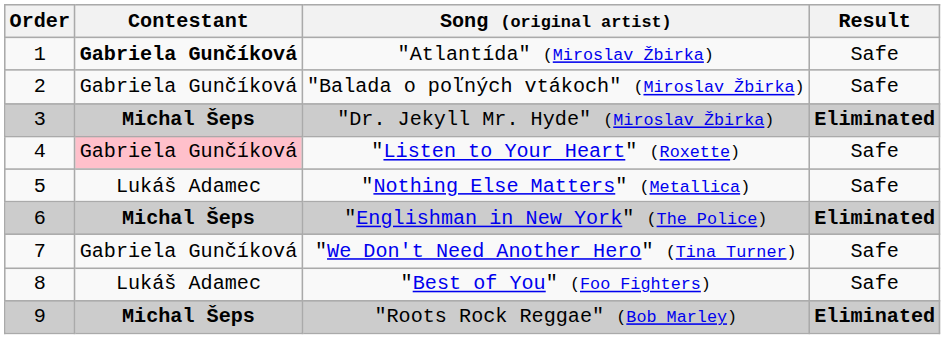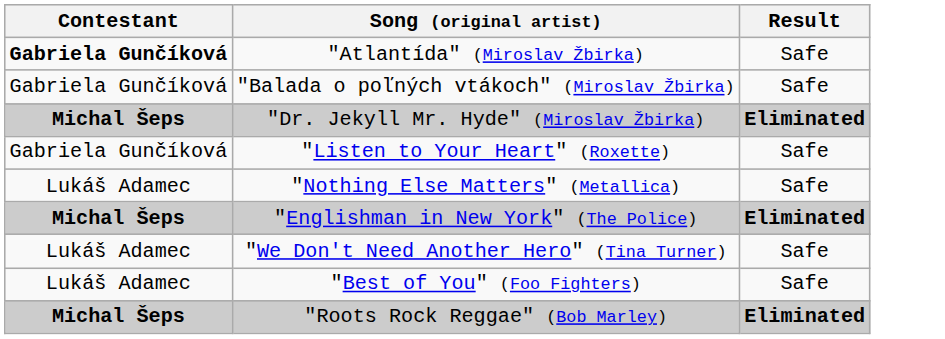 <table class="wikitable plainrowheaders" style="text-align:center;">
 <tr>
-<th scope="col">Order</th>
 <th scope="col">Contestant</th>
 <th scope="col">Song <small>(original artist)</small></th>
 <th scope="col">Result</th>
 </tr>
 <tr>
-<td>1</td>
 <td><strong>Gabriela Gunčíková</strong></td>
 <td>"Atlantída" <small>(<a href='#'>Miroslav Žbirka</a>)</small></td>
 <td>Safe</td>
 </tr>
 <tr>
-<td>2</td>
 <td>Gabriela Gunčíková</td>
 <td>"Balada o poľných vtákoch" <small>(<a href='#'>Miroslav Žbirka</a>)</small></td>
 <td>Safe</td>
 </tr>
 <tr style="background:#ccc;">
-<td>3</td>
 <td><strong>Michal Šeps</strong></td>
 <td>"Dr. Jekyll Mr. Hyde" <small>(<a href='#'>Miroslav Žbirka</a>)</small></td>
 <td><strong>Eliminated</strong></td>
 </tr>
 <tr>
-<td>4</td>
-<td style="background: pink;">Gabriela Gunčíková</td>
+<td>Gabriela Gunčíková</td>
 <td>"<a href='#'>Listen to Your Heart</a>" <small>(<a href='#'>Roxette</a>)</small></td>
 <td>Safe</td>
 </tr>
 <tr>
-<td>5</td>
 <td>Lukáš Adamec</td>
 <td>"<a href='#'>Nothing Else Matters</a>" <small>(<a href='#'>Metallica</a>)</small></td>
 <td>Safe</td>
 </tr>
 <tr style="background:#ccc;">
-<td>6</td>
 <td><strong>Michal Šeps</strong></td>
 <td>"<a href='#'>Englishman in New York</a>" <small>(<a href='#'>The Police</a>)</small></td>
 <td><strong>Eliminated</strong></td>
 </tr>
 <tr>
-<td>7</td>
-<td>Gabriela Gunčíková</td>
+<td>Lukáš Adamec</td>
 <td>"<a href='#'>We Don't Need Another Hero</a>" <small>(<a href='#'>Tina Turner</a>)</small></td>
 <td>Safe</td>
 </tr>
 <tr>
-<td>8</td>
 <td>Lukáš Adamec</td>
 <td>"<a href='#'>Best of You</a>" <small>(<a href='#'>Foo Fighters</a>)</small></td>
 <td>Safe</td>
 </tr>
 <tr style="background:#ccc;">
-<td>9</td>
 <td><strong>Michal Šeps</strong></td>
 <td>"Roots Rock Reggae" <small>(<a href='#'>Bob Marley</a>)</small></td>
 <td><strong>Eliminated</strong></td>
 </tr>
 </table>
